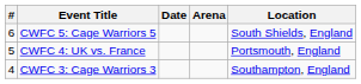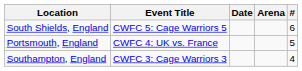 <table class="sortable wikitable succession-box" style="font-size:90%;">
 <tr>
-<th scope="col">#</th>
+<th scope="col">Location</th>
 <th scope="col">Event Title</th>
 <th scope="col">Date</th>
 <th scope="col">Arena</th>
-<th scope="col">Location</th>
+<th scope="col">#</th>
 </tr>
 <tr>
-<td align=center>6</td>
+<td><a href='#'>South Shields</a>, <a href='#'>England</a></td>
 <td><a href='#'>CWFC 5: Cage Warriors 5</a></td>
 <td></td>
 <td></td>
-<td><a href='#'>South Shields</a>, <a href='#'>England</a></td>
+<td align=center>6</td>
 </tr>
 <tr>
-<td align=center>5</td>
+<td><a href='#'>Portsmouth</a>, <a href='#'>England</a></td>
 <td><a href='#'>CWFC 4: UK vs. France</a></td>
 <td></td>
 <td></td>
-<td><a href='#'>Portsmouth</a>, <a href='#'>England</a></td>
+<td align=center>5</td>
 </tr>
 <tr>
-<td align=center>4</td>
+<td><a href='#'>Southampton</a>, <a href='#'>England</a></td>
 <td><a href='#'>CWFC 3: Cage Warriors 3</a></td>
 <td></td>
 <td></td>
-<td><a href='#'>Southampton</a>, <a href='#'>England</a></td>
+<td align=center>4</td>
 </tr>
 </table>
